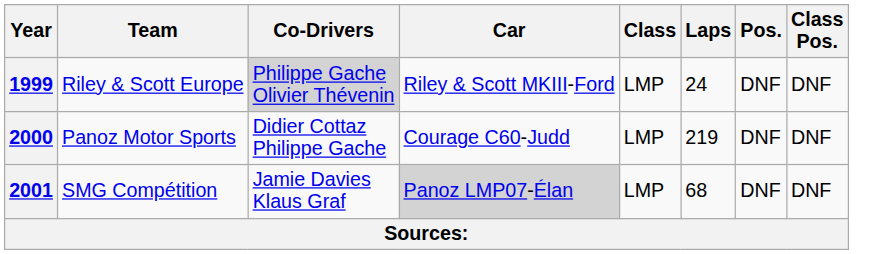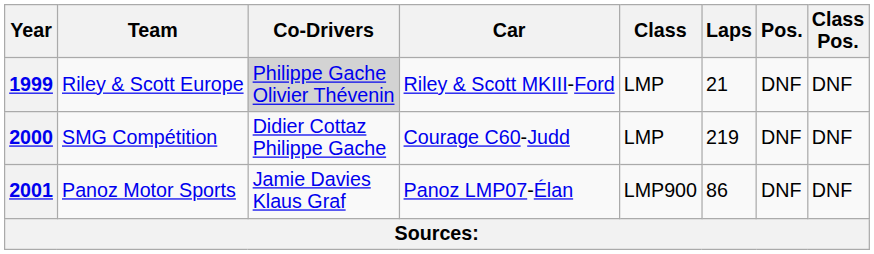 <table class="wikitable">
 <tr>
 <th><strong>Year</strong></th>
 <th>Team</th>
 <th>Co-Drivers</th>
 <th>Car</th>
 <th>Class</th>
 <th>Laps</th>
 <th>Pos.</th>
 <th>Class<br>Pos.</th>
 </tr>
 <tr>
 <th><a href='#'><strong>1999</strong></a></th>
 <td align="left"> <a href='#'>Riley & Scott Europe</a></td>
 <td align="left" style="background: lightgrey;"> <a href='#'>Philippe Gache</a><br> <a href='#'>Olivier Thévenin</a></td>
 <td align="left"><a href='#'>Riley & Scott MKIII</a>-<a href='#'>Ford</a></td>
 <td>LMP</td>
-<td>24</td>
+<td>21</td>
 <td>DNF</td>
 <td>DNF</td>
 </tr>
 <tr>
 <th><a href='#'>2000</a></th>
-<td align="left"> <a href='#'>Panoz Motor Sports</a></td>
+<td align="left"> <a href='#'>SMG Compétition</a></td>
 <td align="left"> <a href='#'>Didier Cottaz</a><br> <a href='#'>Philippe Gache</a></td>
 <td align="left"><a href='#'>Courage C60</a>-<a href='#'>Judd</a></td>
 <td>LMP</td>
 <td>219</td>
 <td>DNF</td>
 <td>DNF</td>
 </tr>
 <tr>
 <th><a href='#'>2001</a></th>
-<td align="left"> <a href='#'>SMG Compétition</a></td>
+<td align="left"> <a href='#'>Panoz Motor Sports</a></td>
 <td align="left"> <a href='#'>Jamie Davies</a><br> <a href='#'>Klaus Graf</a></td>
-<td align="left" style="background: lightgrey;"><a href='#'>Panoz LMP07</a>-<a href='#'>Élan</a></td>
-<td>LMP</td>
-<td>68</td>
+<td align="left"><a href='#'>Panoz LMP07</a>-<a href='#'>Élan</a></td>
+<td>LMP900</td>
+<td>86</td>
 <td>DNF</td>
 <td>DNF</td>
 </tr>
 <tr>
 <th colspan="8">Sources:</th>
 </tr>
 </table>
